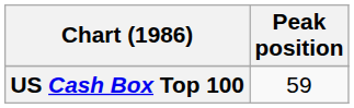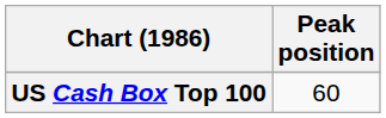 <table class="wikitable sortable plainrowheaders" style="text-align:center">
 <tr>
 <th scope="col">Chart (1986)</th>
 <th scope="col">Peak<br>position</th>
 </tr>
 <tr>
 </tr>
 <tr>
 <th scope="row">US <em><a href='#'>Cash Box</a></em> Top 100</th>
-<td>59</td>
+<td>60</td>
 </tr>
 </table>
